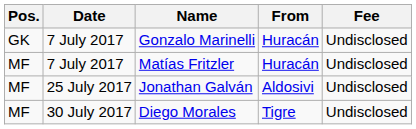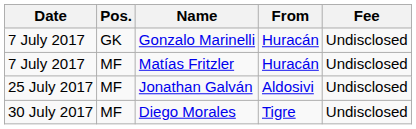 <table class="wikitable">
 <tr>
+<th>Date</th>
 <th>Pos.</th>
-<th>Date</th>
 <th>Name</th>
 <th>From</th>
 <th>Fee</th>
 </tr>
 <tr>
+<td>7 July 2017</td>
 <td>GK</td>
-<td>7 July 2017</td>
 <td> <a href='#'>Gonzalo Marinelli</a></td>
 <td> <a href='#'>Huracán</a></td>
 <td>Undisclosed</td>
 </tr>
 <tr>
+<td>7 July 2017</td>
 <td>MF</td>
-<td>7 July 2017</td>
 <td> <a href='#'>Matías Fritzler</a></td>
 <td> <a href='#'>Huracán</a></td>
 <td>Undisclosed</td>
 </tr>
 <tr>
+<td>25 July 2017</td>
 <td>MF</td>
-<td>25 July 2017</td>
 <td> <a href='#'>Jonathan Galván</a></td>
 <td> <a href='#'>Aldosivi</a></td>
 <td>Undisclosed</td>
 </tr>
 <tr>
+<td>30 July 2017</td>
 <td>MF</td>
-<td>30 July 2017</td>
 <td> <a href='#'>Diego Morales</a></td>
 <td> <a href='#'>Tigre</a></td>
 <td>Undisclosed</td>
 </tr>
 </table>
